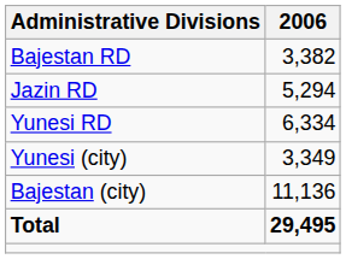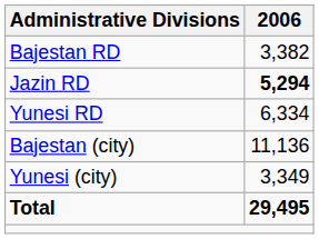 <table class="wikitable">
 <tr>
 <th>Administrative Divisions</th>
 <th>2006</th>
 </tr>
 <tr>
 <td><a href='#'>Bajestan RD</a></td>
 <td style="text-align: right;">3,382</td>
 </tr>
 <tr>
 <td><a href='#'>Jazin RD</a></td>
-<td style="text-align: right;">5,294</td>
+<td style="text-align: right;"><strong>5,294</strong></td>
 </tr>
 <tr>
 <td><a href='#'>Yunesi RD</a></td>
 <td style="text-align: right;">6,334</td>
 </tr>
 <tr>
+<td><a href='#'>Bajestan</a> (city)</td>
+<td style="text-align: right;">11,136</td>
+</tr>
+<tr>
 <td><a href='#'>Yunesi</a> (city)</td>
 <td style="text-align: right;">3,349</td>
-</tr>
-<tr>
-<td><a href='#'>Bajestan</a> (city)</td>
-<td style="text-align: right;">11,136</td>
 </tr>
 <tr>
 <td><strong>Total</strong></td>
 <td style="text-align: right;"><strong>29,495</strong></td>
 </tr>
 <tr>
 <td colspan=2></td>
 </tr>
 </table>
